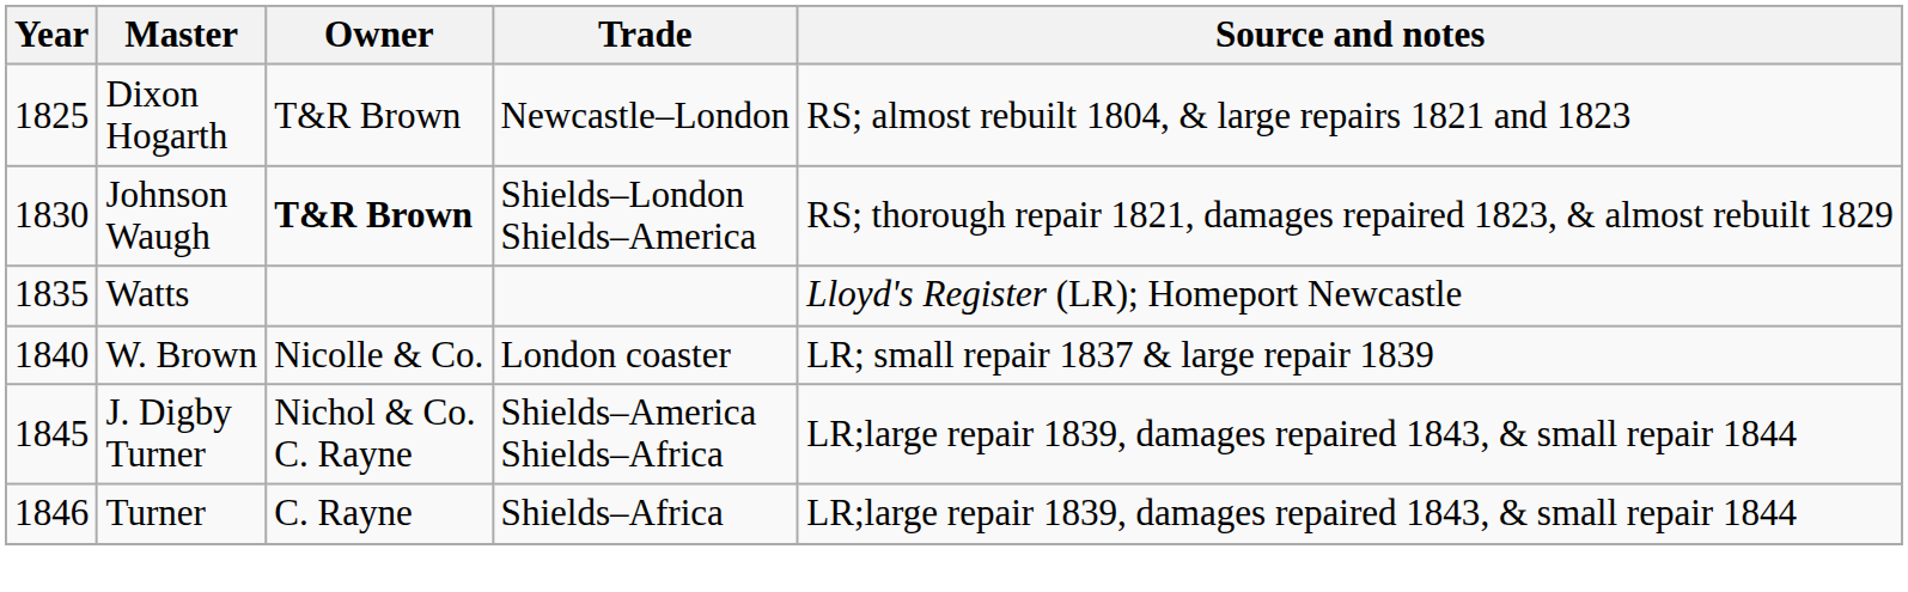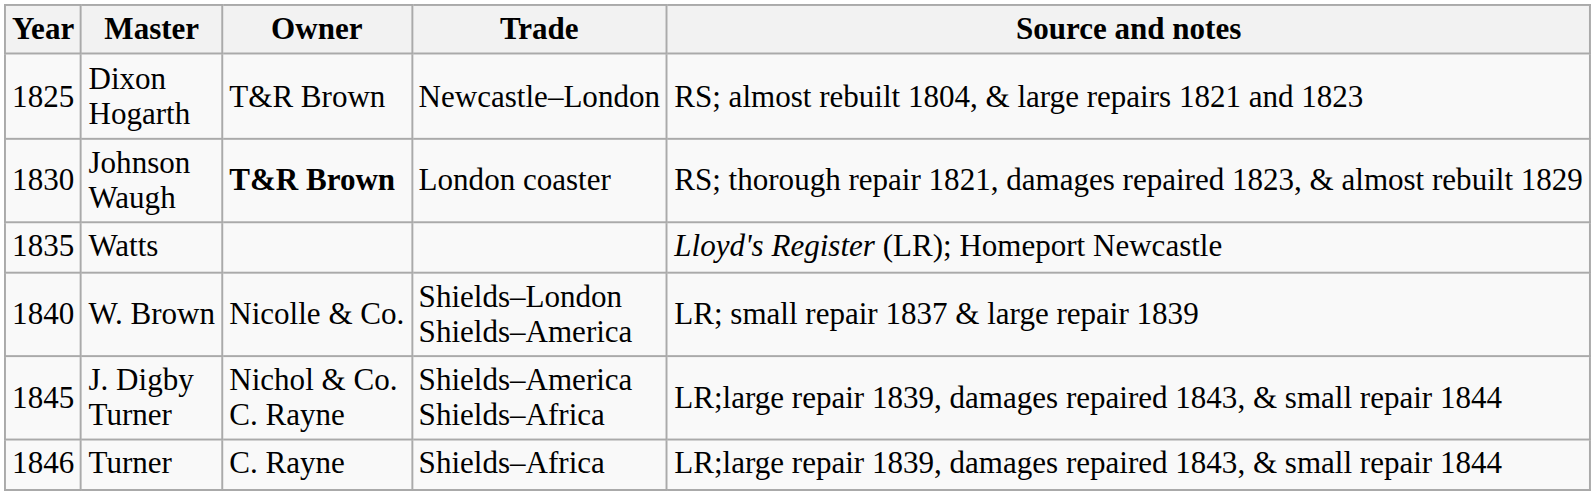 <table class="sortable wikitable">
 <tr>
 <th>Year</th>
 <th>Master</th>
 <th>Owner</th>
 <th>Trade</th>
 <th>Source and notes</th>
 </tr>
 <tr>
 <td>1825</td>
 <td>Dixon<br>Hogarth</td>
 <td>T&R Brown</td>
 <td>Newcastle–London</td>
 <td>RS; almost rebuilt 1804, & large repairs 1821 and 1823</td>
 </tr>
 <tr>
 <td>1830</td>
 <td>Johnson<br>Waugh</td>
 <td><strong>T&R Brown</strong></td>
-<td>Shields–London<br>Shields–America</td>
+<td>London coaster</td>
 <td>RS; thorough repair 1821, damages repaired 1823, & almost rebuilt 1829</td>
 </tr>
 <tr>
 <td>1835</td>
 <td>Watts</td>
 <td></td>
 <td></td>
 <td><em>Lloyd's Register</em> (LR); Homeport Newcastle</td>
 </tr>
 <tr>
 <td>1840</td>
 <td>W. Brown</td>
 <td>Nicolle & Co.</td>
-<td>London coaster</td>
+<td>Shields–London<br>Shields–America</td>
 <td>LR; small repair 1837 & large repair 1839</td>
 </tr>
 <tr>
 <td>1845</td>
 <td>J. Digby<br>Turner</td>
 <td>Nichol & Co.<br>C. Rayne</td>
 <td>Shields–America<br>Shields–Africa</td>
 <td>LR;large repair 1839, damages repaired 1843, & small repair 1844</td>
 </tr>
 <tr>
 <td>1846</td>
 <td>Turner</td>
 <td>C. Rayne</td>
 <td>Shields–Africa</td>
 <td>LR;large repair 1839, damages repaired 1843, & small repair 1844</td>
 </tr>
 <tr>
 </tr>
 </table>
